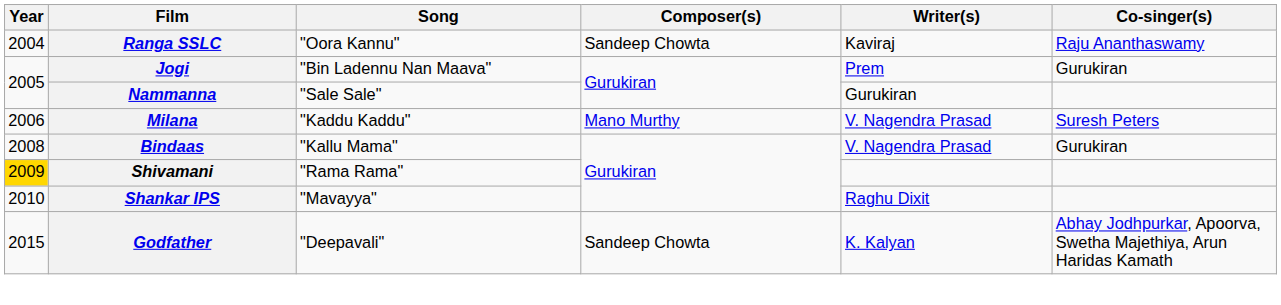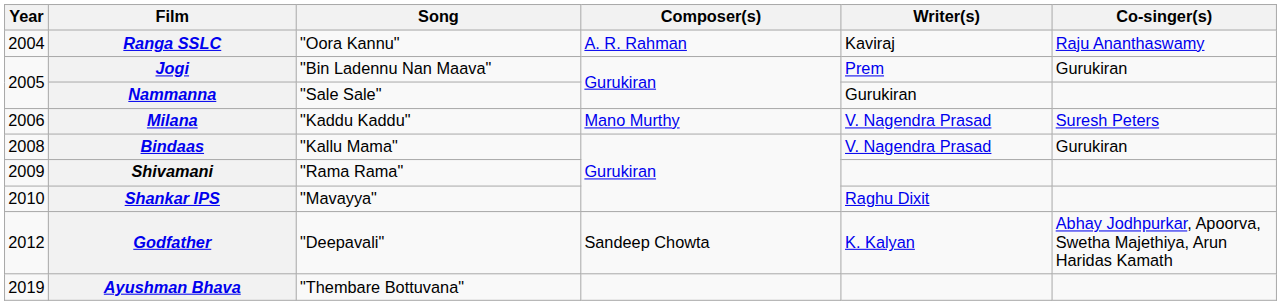 <table class="wikitable sortable">
 <tr>
 <th scope="col"><strong>Year</strong></th>
 <th scope="col" width=20%><strong>Film</strong></th>
 <th scope="col" width=23%><strong>Song</strong></th>
 <th scope="col" width=21%><strong>Composer(s)</strong></th>
 <th scope="col" width=17%><strong>Writer(s)</strong></th>
 <th scope="col" width=18%><strong>Co-singer(s)</strong></th>
 </tr>
 <tr>
 <td>2004</td>
 <th><em><a href='#'>Ranga SSLC</a></em></th>
 <td>"Oora Kannu"</td>
-<td>Sandeep Chowta</td>
+<td><a href='#'>A. R. Rahman</a></td>
 <td>Kaviraj</td>
 <td><a href='#'>Raju Ananthaswamy</a></td>
 </tr>
 <tr>
 <td rowspan="2">2005</td>
 <th><em><a href='#'>Jogi</a></em></th>
 <td>"Bin Ladennu Nan Maava"</td>
 <td rowspan="2"><a href='#'>Gurukiran</a></td>
 <td><a href='#'>Prem</a></td>
 <td>Gurukiran</td>
 </tr>
 <tr>
 <th><em><a href='#'>Nammanna</a></em></th>
 <td>"Sale Sale"</td>
 <td>Gurukiran</td>
 <td></td>
 </tr>
 <tr>
 <td>2006</td>
 <th><em><a href='#'>Milana</a></em></th>
 <td>"Kaddu Kaddu"</td>
 <td><a href='#'>Mano Murthy</a></td>
 <td><a href='#'>V. Nagendra Prasad</a></td>
 <td><a href='#'>Suresh Peters</a></td>
 </tr>
 <tr>
 <td>2008</td>
 <th><em><a href='#'>Bindaas</a></em></th>
 <td>"Kallu Mama"</td>
 <td rowspan="3"><a href='#'>Gurukiran</a></td>
 <td><a href='#'>V. Nagendra Prasad</a></td>
 <td>Gurukiran</td>
 </tr>
 <tr>
-<td style="background: gold;">2009</td>
+<td>2009</td>
 <th><em>Shivamani</em></th>
 <td>"Rama Rama"</td>
 <td></td>
 <td></td>
 </tr>
 <tr>
 <td>2010</td>
 <th><em><a href='#'>Shankar IPS</a></em></th>
 <td>"Mavayya"</td>
 <td><a href='#'>Raghu Dixit</a></td>
 <td></td>
 </tr>
 <tr>
-<td>2015</td>
+<td>2012</td>
 <th><em><a href='#'>Godfather</a></em></th>
 <td>"Deepavali"</td>
 <td>Sandeep Chowta</td>
 <td><a href='#'>K. Kalyan</a></td>
 <td><a href='#'>Abhay Jodhpurkar</a>, Apoorva, Swetha Majethiya, Arun Haridas Kamath</td>
 </tr>
+<tr>
+<td>2019</td>
+<th><em><a href='#'>Ayushman Bhava</a></em></th>
+<td>"Thembare Bottuvana"</td>
+<td></td>
+<td></td>
+<td></td>
+</tr>
 </table>
